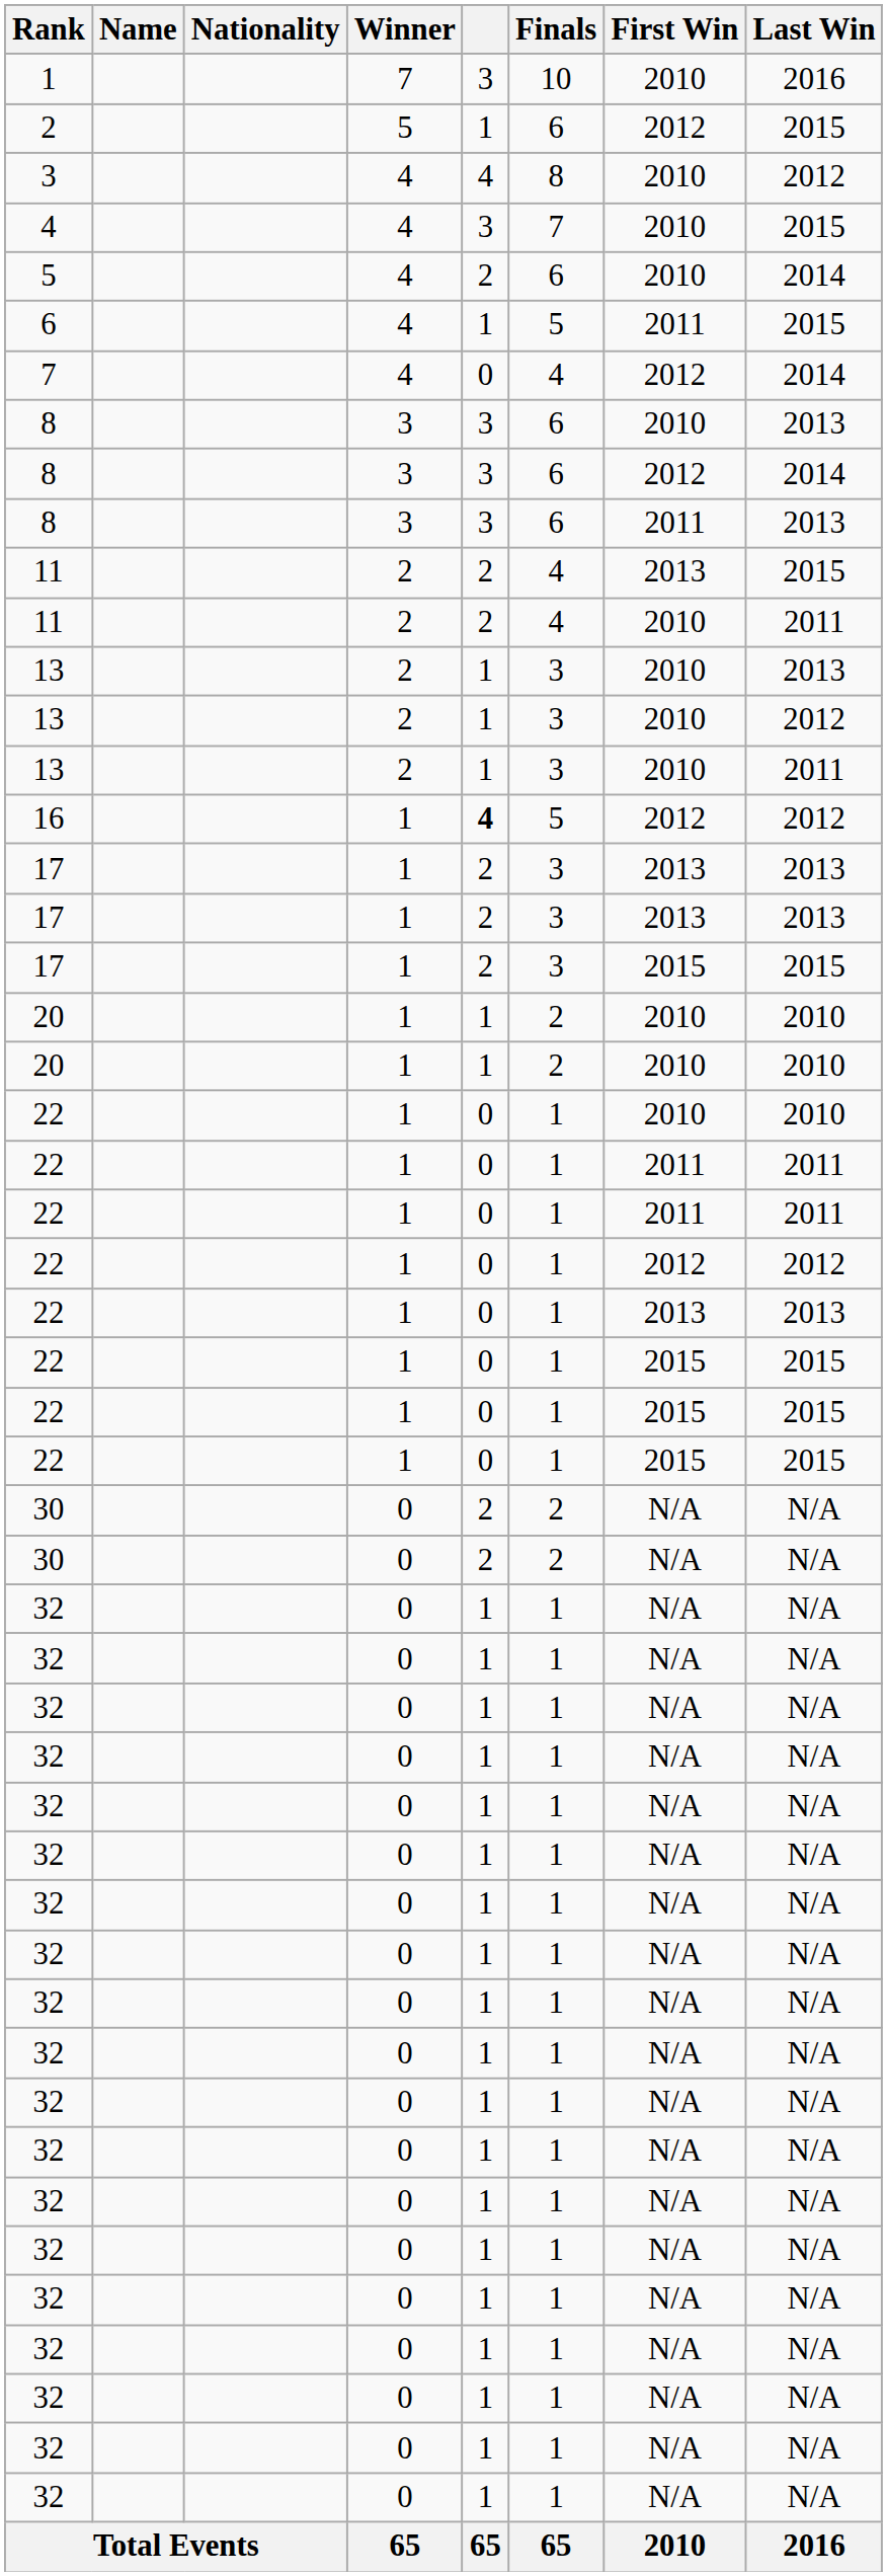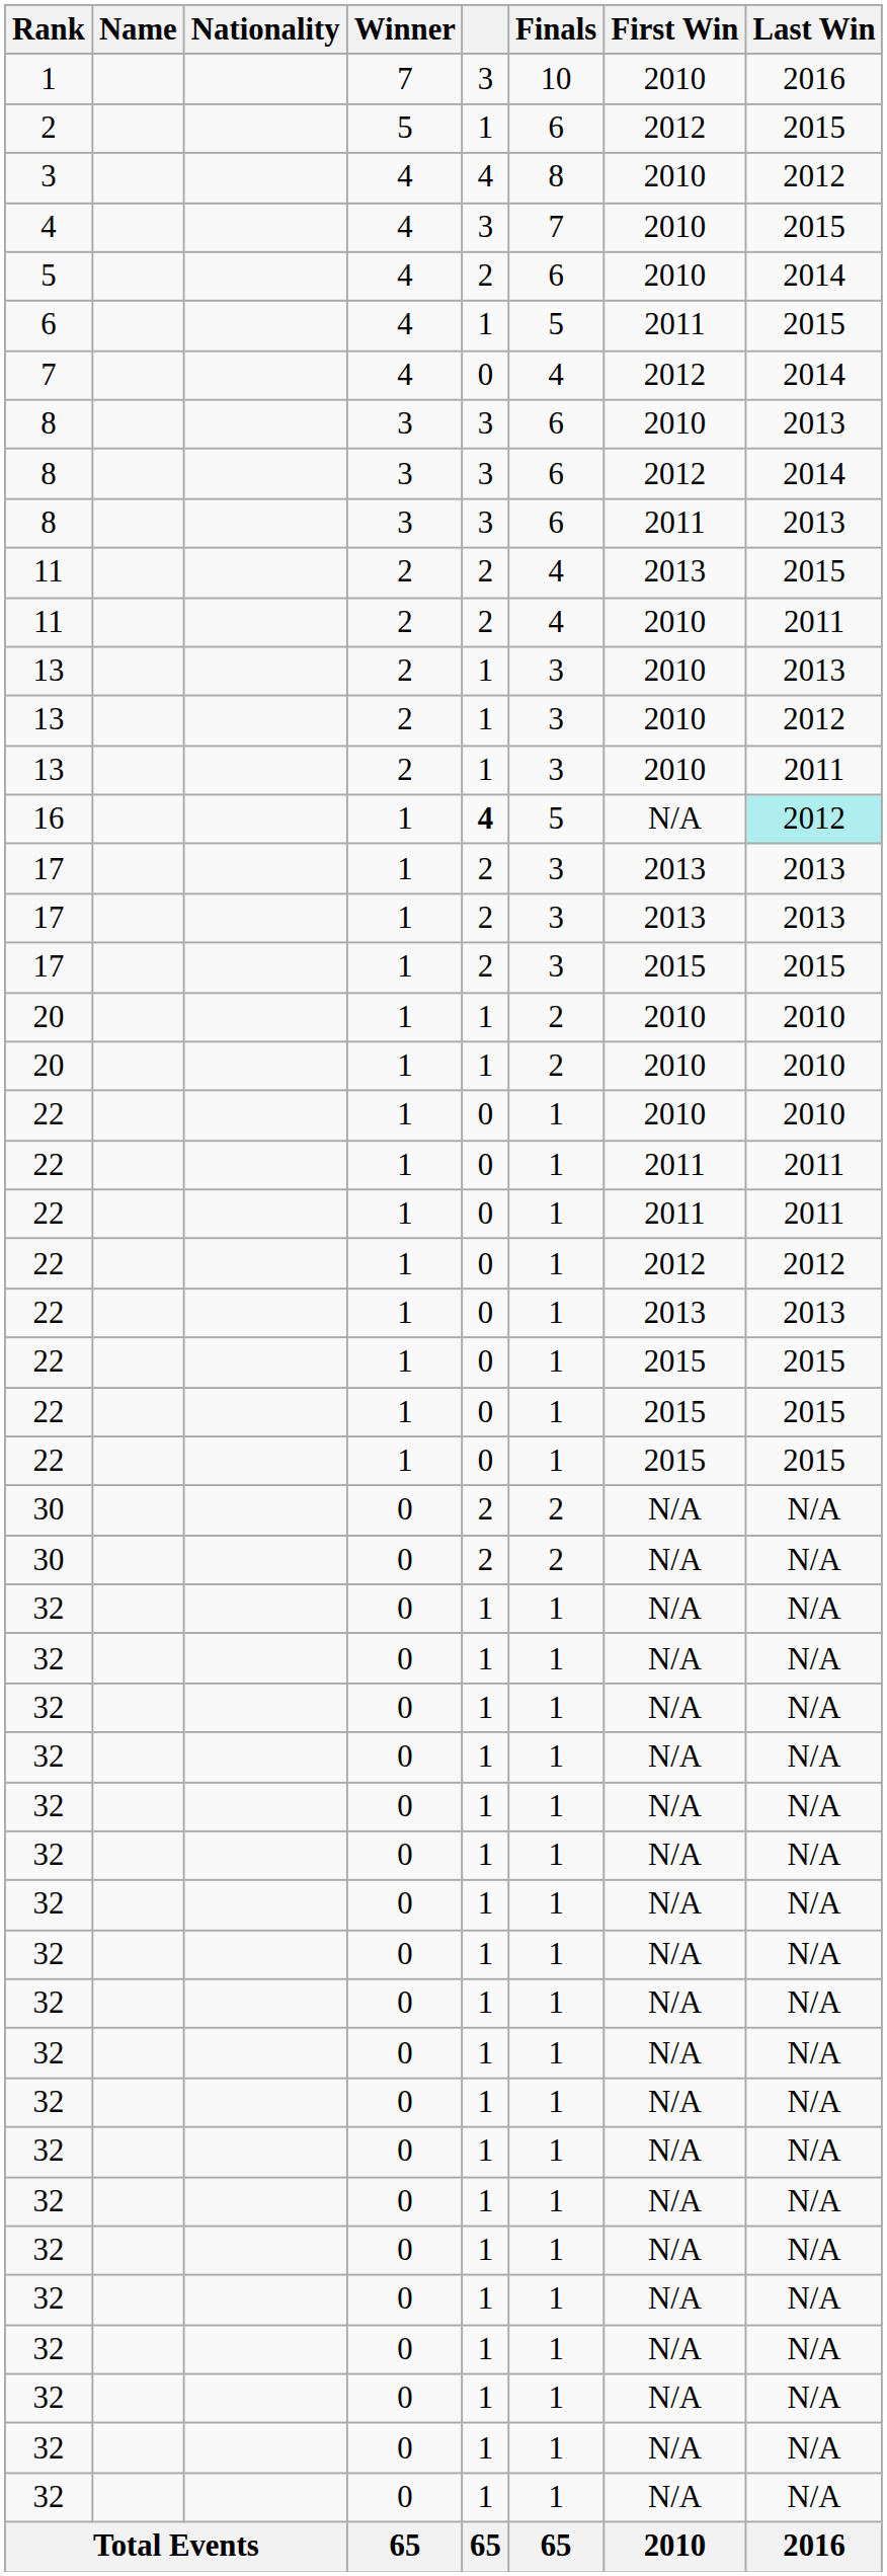 <table class="wikitable sortable" style="font-size:100%; text-align: center">
 <tr>
 <th>Rank</th>
 <th>Name</th>
 <th>Nationality</th>
 <th>Winner</th>
 <th></th>
 <th>Finals</th>
 <th>First Win</th>
 <th>Last Win</th>
 </tr>
 <tr>
 <td>1</td>
 <td align="left"></td>
 <td align="left"></td>
 <td>7</td>
 <td>3</td>
 <td>10</td>
 <td>2010</td>
 <td>2016</td>
 </tr>
 <tr>
 <td>2</td>
 <td align="left"></td>
 <td align="left"></td>
 <td>5</td>
 <td>1</td>
 <td>6</td>
 <td>2012</td>
 <td>2015</td>
 </tr>
 <tr>
 <td>3</td>
 <td align="left"></td>
 <td align="left"></td>
 <td>4</td>
 <td>4</td>
 <td>8</td>
 <td>2010</td>
 <td>2012</td>
 </tr>
 <tr>
 <td>4</td>
 <td align="left"></td>
 <td align="left"></td>
 <td>4</td>
 <td>3</td>
 <td>7</td>
 <td>2010</td>
 <td>2015</td>
 </tr>
 <tr>
 <td>5</td>
 <td align="left"></td>
 <td align="left"></td>
 <td>4</td>
 <td>2</td>
 <td>6</td>
 <td>2010</td>
 <td>2014</td>
 </tr>
 <tr>
 <td>6</td>
 <td align="left"></td>
 <td align="left"></td>
 <td>4</td>
 <td>1</td>
 <td>5</td>
 <td>2011</td>
 <td>2015</td>
 </tr>
 <tr>
 <td>7</td>
 <td align="left"></td>
 <td align="left"></td>
 <td>4</td>
 <td>0</td>
 <td>4</td>
 <td>2012</td>
 <td>2014</td>
 </tr>
 <tr>
 <td>8</td>
 <td align="left"></td>
 <td align="left"></td>
 <td>3</td>
 <td>3</td>
 <td>6</td>
 <td>2010</td>
 <td>2013</td>
 </tr>
 <tr>
 <td>8</td>
 <td align="left"></td>
 <td align="left"></td>
 <td>3</td>
 <td>3</td>
 <td>6</td>
 <td>2012</td>
 <td>2014</td>
 </tr>
 <tr>
 <td>8</td>
 <td align="left"></td>
 <td align="left"></td>
 <td>3</td>
 <td>3</td>
 <td>6</td>
 <td>2011</td>
 <td>2013</td>
 </tr>
 <tr>
 <td>11</td>
 <td align="left"></td>
 <td align="left"></td>
 <td>2</td>
 <td>2</td>
 <td>4</td>
 <td>2013</td>
 <td>2015</td>
 </tr>
 <tr>
 <td>11</td>
 <td align="left"></td>
 <td align="left"></td>
 <td>2</td>
 <td>2</td>
 <td>4</td>
 <td>2010</td>
 <td>2011</td>
 </tr>
 <tr>
 <td>13</td>
 <td align="left"></td>
 <td align="left"></td>
 <td>2</td>
 <td>1</td>
 <td>3</td>
 <td>2010</td>
 <td>2013</td>
 </tr>
 <tr>
 <td>13</td>
 <td align="left"></td>
 <td align="left"></td>
 <td>2</td>
 <td>1</td>
 <td>3</td>
 <td>2010</td>
 <td>2012</td>
 </tr>
 <tr>
 <td>13</td>
 <td align="left"></td>
 <td align="left"></td>
 <td>2</td>
 <td>1</td>
 <td>3</td>
 <td>2010</td>
 <td>2011</td>
 </tr>
 <tr>
 <td>16</td>
 <td align="left"></td>
 <td align="left"></td>
 <td>1</td>
 <td><strong>4</strong></td>
 <td>5</td>
-<td>2012</td>
-<td>2012</td>
+<td>N/A</td>
+<td style="background: paleturquoise;">2012</td>
 </tr>
 <tr>
 <td>17</td>
 <td align="left"></td>
 <td align="left"></td>
 <td>1</td>
 <td>2</td>
 <td>3</td>
 <td>2013</td>
 <td>2013</td>
 </tr>
 <tr>
 <td>17</td>
 <td align="left"></td>
 <td align="left"></td>
 <td>1</td>
 <td>2</td>
 <td>3</td>
 <td>2013</td>
 <td>2013</td>
 </tr>
 <tr>
 <td>17</td>
 <td align="left"></td>
 <td align="left"></td>
 <td>1</td>
 <td>2</td>
 <td>3</td>
 <td>2015</td>
 <td>2015</td>
 </tr>
 <tr>
 <td>20</td>
 <td align="left"></td>
 <td align="left"></td>
 <td>1</td>
 <td>1</td>
 <td>2</td>
 <td>2010</td>
 <td>2010</td>
 </tr>
 <tr>
 <td>20</td>
 <td align="left"></td>
 <td align="left"></td>
 <td>1</td>
 <td>1</td>
 <td>2</td>
 <td>2010</td>
 <td>2010</td>
 </tr>
 <tr>
 <td>22</td>
 <td align="left"></td>
 <td align="left"></td>
 <td>1</td>
 <td>0</td>
 <td>1</td>
 <td>2010</td>
 <td>2010</td>
 </tr>
 <tr>
 <td>22</td>
 <td align="left"></td>
 <td align="left"></td>
 <td>1</td>
 <td>0</td>
 <td>1</td>
 <td>2011</td>
 <td>2011</td>
 </tr>
 <tr>
 <td>22</td>
 <td align="left"></td>
 <td align="left"></td>
 <td>1</td>
 <td>0</td>
 <td>1</td>
 <td>2011</td>
 <td>2011</td>
 </tr>
 <tr>
 <td>22</td>
 <td align="left"></td>
 <td align="left"></td>
 <td>1</td>
 <td>0</td>
 <td>1</td>
 <td>2012</td>
 <td>2012</td>
 </tr>
 <tr>
 <td>22</td>
 <td align="left"></td>
 <td align="left"></td>
 <td>1</td>
 <td>0</td>
 <td>1</td>
 <td>2013</td>
 <td>2013</td>
 </tr>
 <tr>
 <td>22</td>
 <td align="left"></td>
 <td align="left"></td>
 <td>1</td>
 <td>0</td>
 <td>1</td>
 <td>2015</td>
 <td>2015</td>
 </tr>
 <tr>
 <td>22</td>
 <td align="left"></td>
 <td align="left"></td>
 <td>1</td>
 <td>0</td>
 <td>1</td>
 <td>2015</td>
 <td>2015</td>
 </tr>
 <tr>
 <td>22</td>
 <td align="left"></td>
 <td align="left"></td>
 <td>1</td>
 <td>0</td>
 <td>1</td>
 <td>2015</td>
 <td>2015</td>
 </tr>
 <tr>
 <td>30</td>
 <td align="left"></td>
 <td align="left"></td>
 <td>0</td>
 <td>2</td>
 <td>2</td>
 <td>N/A</td>
 <td>N/A</td>
 </tr>
 <tr>
 <td>30</td>
 <td align="left"></td>
 <td align="left"></td>
 <td>0</td>
 <td>2</td>
 <td>2</td>
 <td>N/A</td>
 <td>N/A</td>
 </tr>
 <tr>
 <td>32</td>
 <td align="left"></td>
 <td align="left"></td>
 <td>0</td>
 <td>1</td>
 <td>1</td>
 <td>N/A</td>
 <td>N/A</td>
 </tr>
 <tr>
 <td>32</td>
 <td align="left"></td>
 <td align="left"></td>
 <td>0</td>
 <td>1</td>
 <td>1</td>
 <td>N/A</td>
 <td>N/A</td>
 </tr>
 <tr>
 <td>32</td>
 <td align="left"></td>
 <td align="left"></td>
 <td>0</td>
 <td>1</td>
 <td>1</td>
 <td>N/A</td>
 <td>N/A</td>
 </tr>
 <tr>
 <td>32</td>
 <td align="left"></td>
 <td align="left"></td>
 <td>0</td>
 <td>1</td>
 <td>1</td>
 <td>N/A</td>
 <td>N/A</td>
 </tr>
 <tr>
 <td>32</td>
 <td align="left"></td>
 <td align="left"></td>
 <td>0</td>
 <td>1</td>
 <td>1</td>
 <td>N/A</td>
 <td>N/A</td>
 </tr>
 <tr>
 <td>32</td>
 <td align="left"></td>
 <td align="left"></td>
 <td>0</td>
 <td>1</td>
 <td>1</td>
 <td>N/A</td>
 <td>N/A</td>
 </tr>
 <tr>
 <td>32</td>
 <td align="left"></td>
 <td align="left"></td>
 <td>0</td>
 <td>1</td>
 <td>1</td>
 <td>N/A</td>
 <td>N/A</td>
 </tr>
 <tr>
 <td>32</td>
 <td align="left"></td>
 <td align="left"></td>
 <td>0</td>
 <td>1</td>
 <td>1</td>
 <td>N/A</td>
 <td>N/A</td>
 </tr>
 <tr>
 <td>32</td>
 <td align="left"></td>
 <td align="left"></td>
 <td>0</td>
 <td>1</td>
 <td>1</td>
 <td>N/A</td>
 <td>N/A</td>
 </tr>
 <tr>
 <td>32</td>
 <td align="left"></td>
 <td align="left"></td>
 <td>0</td>
 <td>1</td>
 <td>1</td>
 <td>N/A</td>
 <td>N/A</td>
 </tr>
 <tr>
 <td>32</td>
 <td align="left"></td>
 <td align="left"></td>
 <td>0</td>
 <td>1</td>
 <td>1</td>
 <td>N/A</td>
 <td>N/A</td>
 </tr>
 <tr>
 <td>32</td>
 <td align="left"></td>
 <td align="left"></td>
 <td>0</td>
 <td>1</td>
 <td>1</td>
 <td>N/A</td>
 <td>N/A</td>
 </tr>
 <tr>
 <td>32</td>
 <td align="left"></td>
 <td align="left"></td>
 <td>0</td>
 <td>1</td>
 <td>1</td>
 <td>N/A</td>
 <td>N/A</td>
 </tr>
 <tr>
 <td>32</td>
 <td align="left"></td>
 <td align="left"></td>
 <td>0</td>
 <td>1</td>
 <td>1</td>
 <td>N/A</td>
 <td>N/A</td>
 </tr>
 <tr>
 <td>32</td>
 <td align="left"></td>
 <td align="left"></td>
 <td>0</td>
 <td>1</td>
 <td>1</td>
 <td>N/A</td>
 <td>N/A</td>
 </tr>
 <tr>
 <td>32</td>
 <td align="left"></td>
 <td align="left"></td>
 <td>0</td>
 <td>1</td>
 <td>1</td>
 <td>N/A</td>
 <td>N/A</td>
 </tr>
 <tr>
 <td>32</td>
 <td align="left"></td>
 <td align="left"></td>
 <td>0</td>
 <td>1</td>
 <td>1</td>
 <td>N/A</td>
 <td>N/A</td>
 </tr>
 <tr>
 <td>32</td>
 <td align="left"></td>
 <td align="left"></td>
 <td>0</td>
 <td>1</td>
 <td>1</td>
 <td>N/A</td>
 <td>N/A</td>
 </tr>
 <tr>
 <td>32</td>
 <td align="left"></td>
 <td align="left"></td>
 <td>0</td>
 <td>1</td>
 <td>1</td>
 <td>N/A</td>
 <td>N/A</td>
 </tr>
 <tr>
 <th colspan=3>Total Events</th>
 <th>65</th>
 <th>65</th>
 <th>65</th>
 <th>2010</th>
 <th>2016</th>
 </tr>
 </table>
